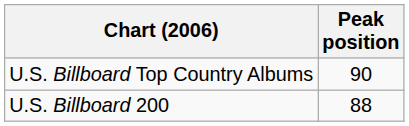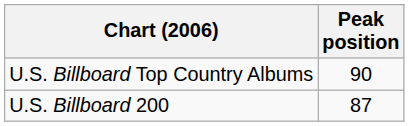 <table class="wikitable">
 <tr>
 <th>Chart (2006)</th>
 <th>Peak<br>position</th>
 </tr>
 <tr>
 <td>U.S. <em>Billboard</em> Top Country Albums</td>
 <td align="center">90</td>
 </tr>
 <tr>
 <td>U.S. <em>Billboard</em> 200</td>
-<td align="center">88</td>
+<td align="center">87</td>
 </tr>
 </table>
